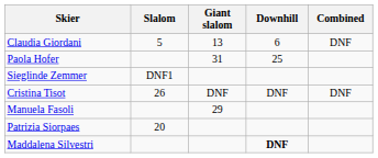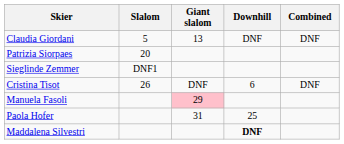 <table class="wikitable" width=550px style="font-size:100%; text-align:center;">
 <tr>
 <th width=250px>Skier</th>
 <th width=100px>Slalom</th>
 <th width=100px>Giant slalom</th>
 <th width=100px>Downhill</th>
 <th width=100px>Combined</th>
 </tr>
 <tr>
 <td align=left><a href='#'>Claudia Giordani</a></td>
 <td>5</td>
 <td>13</td>
-<td>6</td>
+<td>DNF</td>
 <td>DNF</td>
 </tr>
 <tr>
-<td align=left><a href='#'>Paola Hofer</a></td>
+<td align=left><a href='#'>Patrizia Siorpaes</a></td>
+<td>20</td>
 <td></td>
-<td>31</td>
-<td>25</td>
+<td></td>
 <td></td>
 </tr>
 <tr>
 <td align=left><a href='#'>Sieglinde Zemmer</a></td>
 <td>DNF1</td>
 <td></td>
 <td></td>
 <td></td>
 </tr>
 <tr>
 <td align=left><a href='#'>Cristina Tisot</a></td>
 <td>26</td>
 <td>DNF</td>
-<td>DNF</td>
+<td>6</td>
 <td>DNF</td>
 </tr>
 <tr>
 <td align=left><a href='#'>Manuela Fasoli</a></td>
 <td></td>
-<td>29</td>
+<td style="background: pink;">29</td>
 <td></td>
 <td></td>
 </tr>
 <tr>
-<td align=left><a href='#'>Patrizia Siorpaes</a></td>
-<td>20</td>
+<td align=left><a href='#'>Paola Hofer</a></td>
 <td></td>
-<td></td>
+<td>31</td>
+<td>25</td>
 <td></td>
 </tr>
 <tr>
 <td align=left><a href='#'>Maddalena Silvestri</a></td>
 <td></td>
 <td></td>
 <td><strong>DNF</strong></td>
 <td></td>
 </tr>
 </table>
